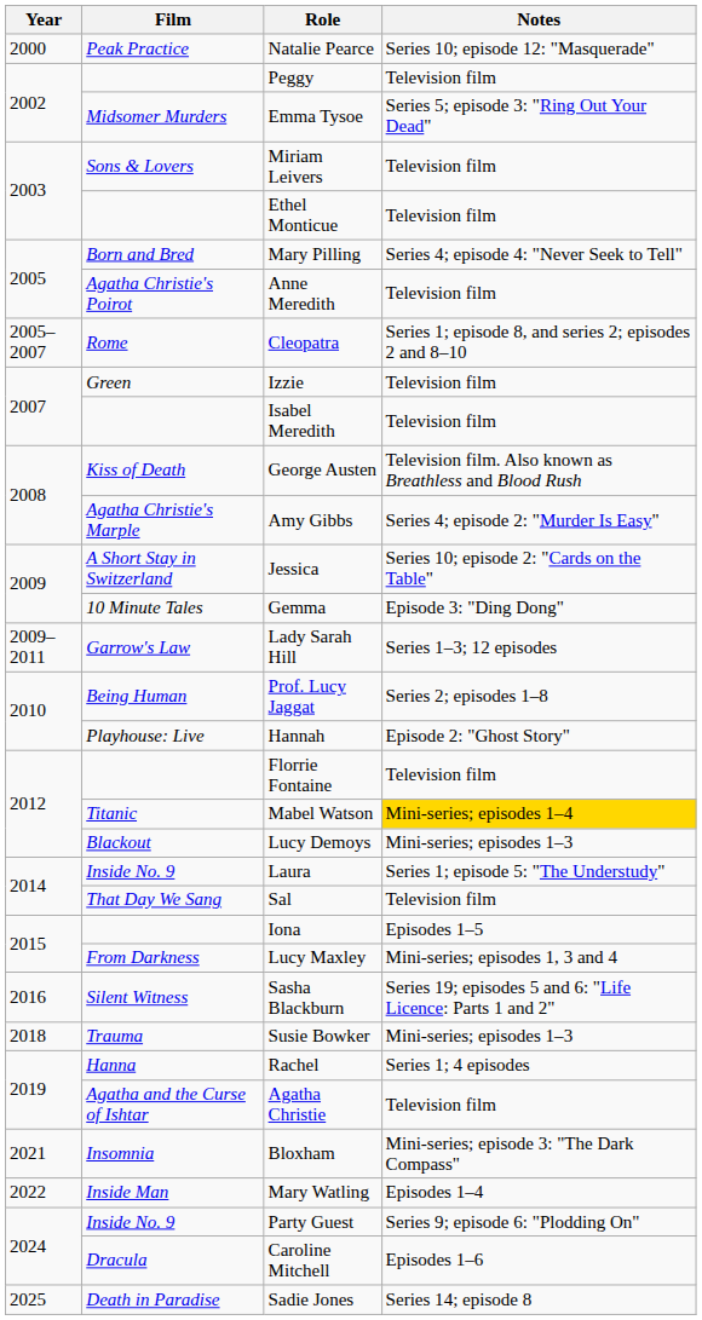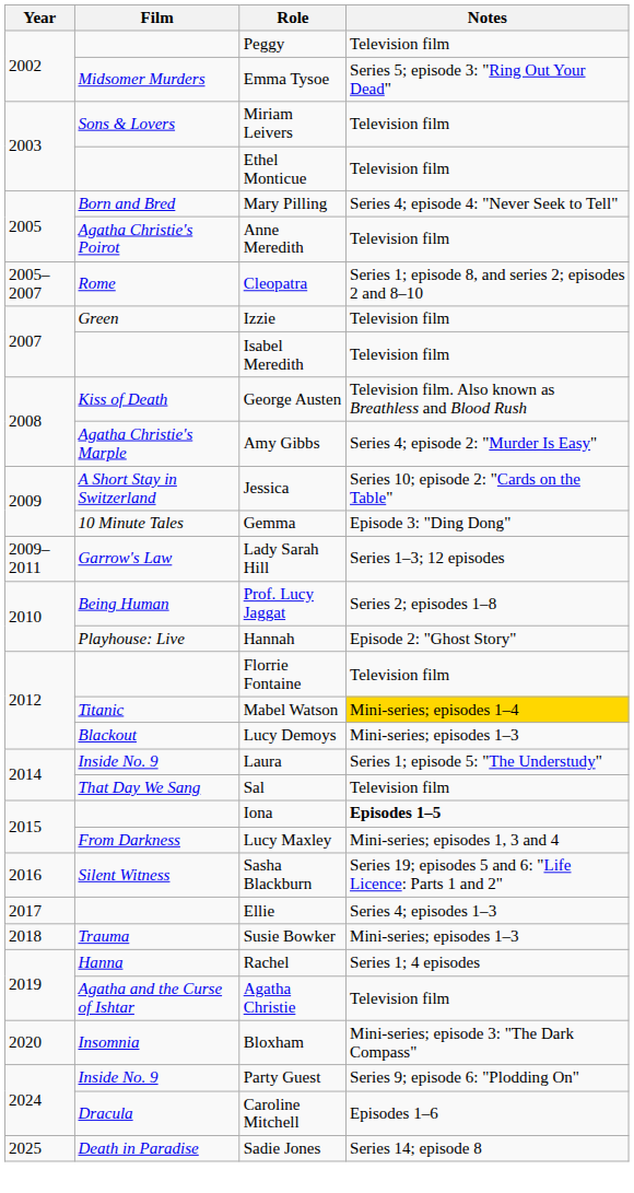 <table class="wikitable sortable">
 <tr>
 <th>Year</th>
 <th>Film</th>
 <th>Role</th>
 <th class="unsortable">Notes</th>
-</tr>
-<tr>
-<td>2000</td>
-<td><em><a href='#'>Peak Practice</a></em></td>
-<td>Natalie Pearce</td>
-<td>Series 10; episode 12: "Masquerade"</td>
 </tr>
 <tr>
 <td rowspan="2">2002</td>
 <td><em></em></td>
 <td>Peggy</td>
 <td>Television film</td>
 </tr>
 <tr>
 <td><em><a href='#'>Midsomer Murders</a></em></td>
 <td>Emma Tysoe</td>
 <td>Series 5; episode 3: "<a href='#'>Ring Out Your Dead</a>"</td>
 </tr>
 <tr>
 <td rowspan="2">2003</td>
 <td><em><a href='#'>Sons & Lovers</a></em></td>
 <td>Miriam Leivers</td>
 <td>Television film</td>
 </tr>
 <tr>
 <td><em></em></td>
 <td>Ethel Monticue</td>
 <td>Television film</td>
 </tr>
 <tr>
 <td rowspan="2">2005</td>
 <td><em><a href='#'>Born and Bred</a></em></td>
 <td>Mary Pilling</td>
 <td>Series 4; episode 4: "Never Seek to Tell"</td>
 </tr>
 <tr>
 <td><em><a href='#'>Agatha Christie's Poirot</a></em></td>
 <td>Anne Meredith</td>
 <td>Television film</td>
 </tr>
 <tr>
 <td>2005–2007</td>
 <td><em><a href='#'>Rome</a></em></td>
 <td><a href='#'>Cleopatra</a></td>
 <td>Series 1; episode 8, and series 2; episodes 2 and 8–10</td>
 </tr>
 <tr>
 <td rowspan="2">2007</td>
 <td><em>Green</em></td>
 <td>Izzie</td>
 <td>Television film</td>
 </tr>
 <tr>
 <td><em></em></td>
 <td>Isabel Meredith</td>
 <td>Television film</td>
 </tr>
 <tr>
 <td rowspan="2">2008</td>
 <td><em><a href='#'>Kiss of Death</a></em></td>
 <td>George Austen</td>
 <td>Television film. Also known as <em>Breathless</em> and <em>Blood Rush</em></td>
 </tr>
 <tr>
 <td><em><a href='#'>Agatha Christie's Marple</a></em></td>
 <td>Amy Gibbs</td>
 <td>Series 4; episode 2: "<a href='#'>Murder Is Easy</a>"</td>
 </tr>
 <tr>
 <td rowspan="2">2009</td>
 <td><em><a href='#'>A Short Stay in Switzerland</a></em></td>
 <td>Jessica</td>
 <td>Series 10; episode 2: "<a href='#'>Cards on the Table</a>"</td>
 </tr>
 <tr>
 <td><em>10 Minute Tales</em></td>
 <td>Gemma</td>
 <td>Episode 3: "Ding Dong"</td>
 </tr>
 <tr>
 <td>2009–2011</td>
 <td><em><a href='#'>Garrow's Law</a></em></td>
 <td>Lady Sarah Hill</td>
 <td>Series 1–3; 12 episodes</td>
 </tr>
 <tr>
 <td rowspan="2">2010</td>
 <td><em><a href='#'>Being Human</a></em></td>
 <td><a href='#'>Prof. Lucy Jaggat</a></td>
 <td>Series 2; episodes 1–8</td>
 </tr>
 <tr>
 <td><em>Playhouse: Live</em></td>
 <td>Hannah</td>
 <td>Episode 2: "Ghost Story"</td>
 </tr>
 <tr>
 <td rowspan="3">2012</td>
 <td><em></em></td>
 <td>Florrie Fontaine</td>
 <td>Television film</td>
 </tr>
 <tr>
 <td><a href='#'><em>Titanic</em></a></td>
 <td>Mabel Watson</td>
 <td style="background: gold;">Mini-series; episodes 1–4</td>
 </tr>
 <tr>
 <td><em><a href='#'>Blackout</a></em></td>
 <td>Lucy Demoys</td>
 <td>Mini-series; episodes 1–3</td>
 </tr>
 <tr>
 <td rowspan="2">2014</td>
 <td><em><a href='#'>Inside No. 9</a></em></td>
 <td>Laura</td>
 <td>Series 1; episode 5: "<a href='#'>The Understudy</a>"</td>
 </tr>
 <tr>
 <td><em><a href='#'>That Day We Sang</a></em></td>
 <td>Sal</td>
 <td>Television film</td>
 </tr>
 <tr>
 <td rowspan="2">2015</td>
 <td><em></em></td>
 <td>Iona</td>
-<td>Episodes 1–5</td>
+<td><strong>Episodes 1–5</strong></td>
 </tr>
 <tr>
 <td><em><a href='#'>From Darkness</a></em></td>
 <td>Lucy Maxley</td>
 <td>Mini-series; episodes 1, 3 and 4</td>
 </tr>
 <tr>
 <td>2016</td>
 <td><em><a href='#'>Silent Witness</a></em></td>
 <td>Sasha Blackburn</td>
 <td>Series 19; episodes 5 and 6: "<a href='#'>Life Licence</a>: Parts 1 and 2"</td>
+</tr>
+<tr>
+<td>2017</td>
+<td><em></em></td>
+<td>Ellie</td>
+<td>Series 4; episodes 1–3</td>
 </tr>
 <tr>
 <td>2018</td>
 <td><em><a href='#'>Trauma</a></em></td>
 <td>Susie Bowker</td>
 <td>Mini-series; episodes 1–3</td>
 </tr>
 <tr>
 <td rowspan="2">2019</td>
 <td><em><a href='#'>Hanna</a></em></td>
 <td>Rachel</td>
 <td>Series 1; 4 episodes</td>
 </tr>
 <tr>
 <td><em><a href='#'>Agatha and the Curse of Ishtar</a></em></td>
 <td><a href='#'>Agatha Christie</a></td>
 <td>Television film</td>
 </tr>
 <tr>
-<td>2021</td>
+<td>2020</td>
 <td><em><a href='#'>Insomnia</a></em></td>
 <td>Bloxham</td>
 <td>Mini-series; episode 3: "The Dark Compass"</td>
-</tr>
-<tr>
-<td>2022</td>
-<td><em><a href='#'>Inside Man</a></em></td>
-<td>Mary Watling</td>
-<td>Episodes 1–4</td>
 </tr>
 <tr>
 <td rowspan="2">2024</td>
 <td><em><a href='#'>Inside No. 9</a></em></td>
 <td>Party Guest</td>
 <td>Series 9; episode 6: "Plodding On"</td>
 </tr>
 <tr>
 <td><em><a href='#'>Dracula</a></em></td>
 <td>Caroline Mitchell</td>
 <td>Episodes 1–6</td>
 </tr>
 <tr>
 <td>2025</td>
 <td><em><a href='#'>Death in Paradise</a></em></td>
 <td>Sadie Jones</td>
 <td>Series 14; episode 8</td>
 </tr>
 </table>
